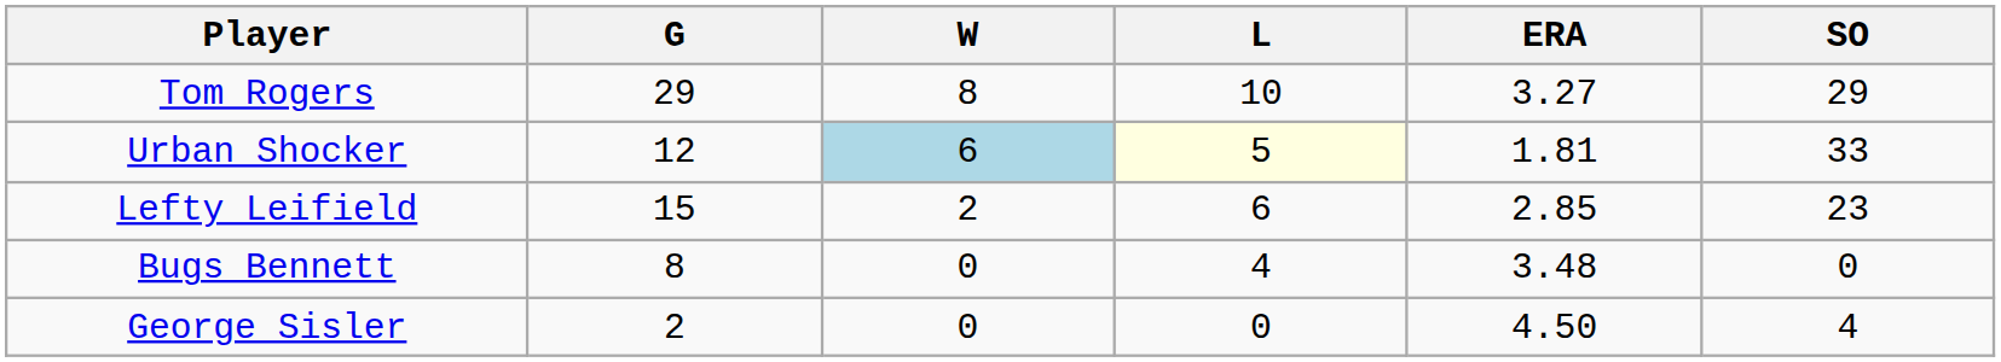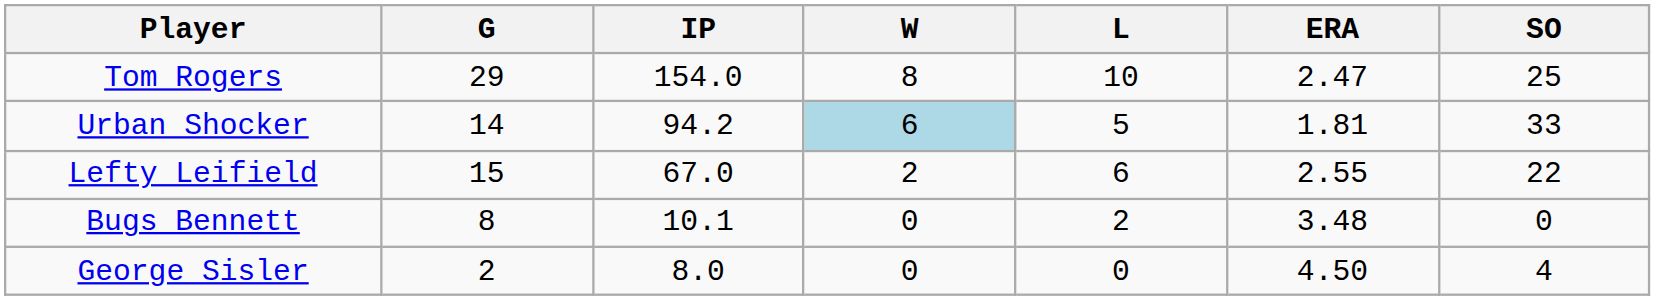 <table class="wikitable sortable">
 <tr>
 <th bgcolor="#DDDDFF" width="16%">Player</th>
 <th bgcolor="#DDDDFF" width="9%">G</th>
+<th bgcolor="#DDDDFF" width="9%">IP</th>
 <th bgcolor="#DDDDFF" width="9%">W</th>
 <th bgcolor="#DDDDFF" width="9%">L</th>
 <th bgcolor="#DDDDFF" width="9%">ERA</th>
 <th bgcolor="#DDDDFF" width="9%">SO</th>
 </tr>
 <tr align="center">
 <td><a href='#'>Tom Rogers</a></td>
 <td>29</td>
+<td>154.0</td>
 <td>8</td>
 <td>10</td>
-<td>3.27</td>
-<td>29</td>
+<td>2.47</td>
+<td>25</td>
 </tr>
 <tr align="center">
 <td><a href='#'>Urban Shocker</a></td>
-<td>12</td>
+<td>14</td>
+<td>94.2</td>
 <td style="background: lightblue;">6</td>
-<td style="background: lightyellow;">5</td>
+<td>5</td>
 <td>1.81</td>
 <td>33</td>
 </tr>
 <tr align=center>
 <td><a href='#'>Lefty Leifield</a></td>
 <td>15</td>
+<td>67.0</td>
 <td>2</td>
 <td>6</td>
-<td>2.85</td>
-<td>23</td>
+<td>2.55</td>
+<td>22</td>
 </tr>
 <tr align=center>
 <td><a href='#'>Bugs Bennett</a></td>
 <td>8</td>
+<td>10.1</td>
 <td>0</td>
-<td>4</td>
+<td>2</td>
 <td>3.48</td>
 <td>0</td>
 </tr>
 <tr align=center>
 <td><a href='#'>George Sisler</a></td>
 <td>2</td>
+<td>8.0</td>
 <td>0</td>
 <td>0</td>
 <td>4.50</td>
 <td>4</td>
 </tr>
 </table>
